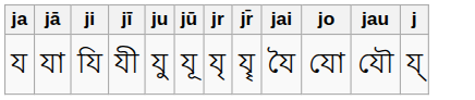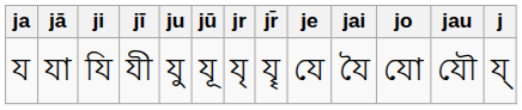 <table class="wikitable">
 <tr>
 <th>ja</th>
 <th>jā</th>
 <th>ji</th>
 <th>jī</th>
 <th>ju</th>
 <th>jū</th>
 <th>jr</th>
 <th>jr̄</th>
+<th>je</th>
 <th>jai</th>
 <th>jo</th>
 <th>jau</th>
 <th>j</th>
 </tr>
 <tr style="font-size: 150%;">
 <td>য</td>
 <td>যা</td>
 <td>যি</td>
 <td>যী</td>
 <td>যু</td>
 <td>যূ</td>
 <td>যৃ</td>
 <td>যৄ</td>
+<td>যে</td>
 <td>যৈ</td>
 <td>যো</td>
 <td>যৌ</td>
 <td>য্</td>
 </tr>
 </table>
